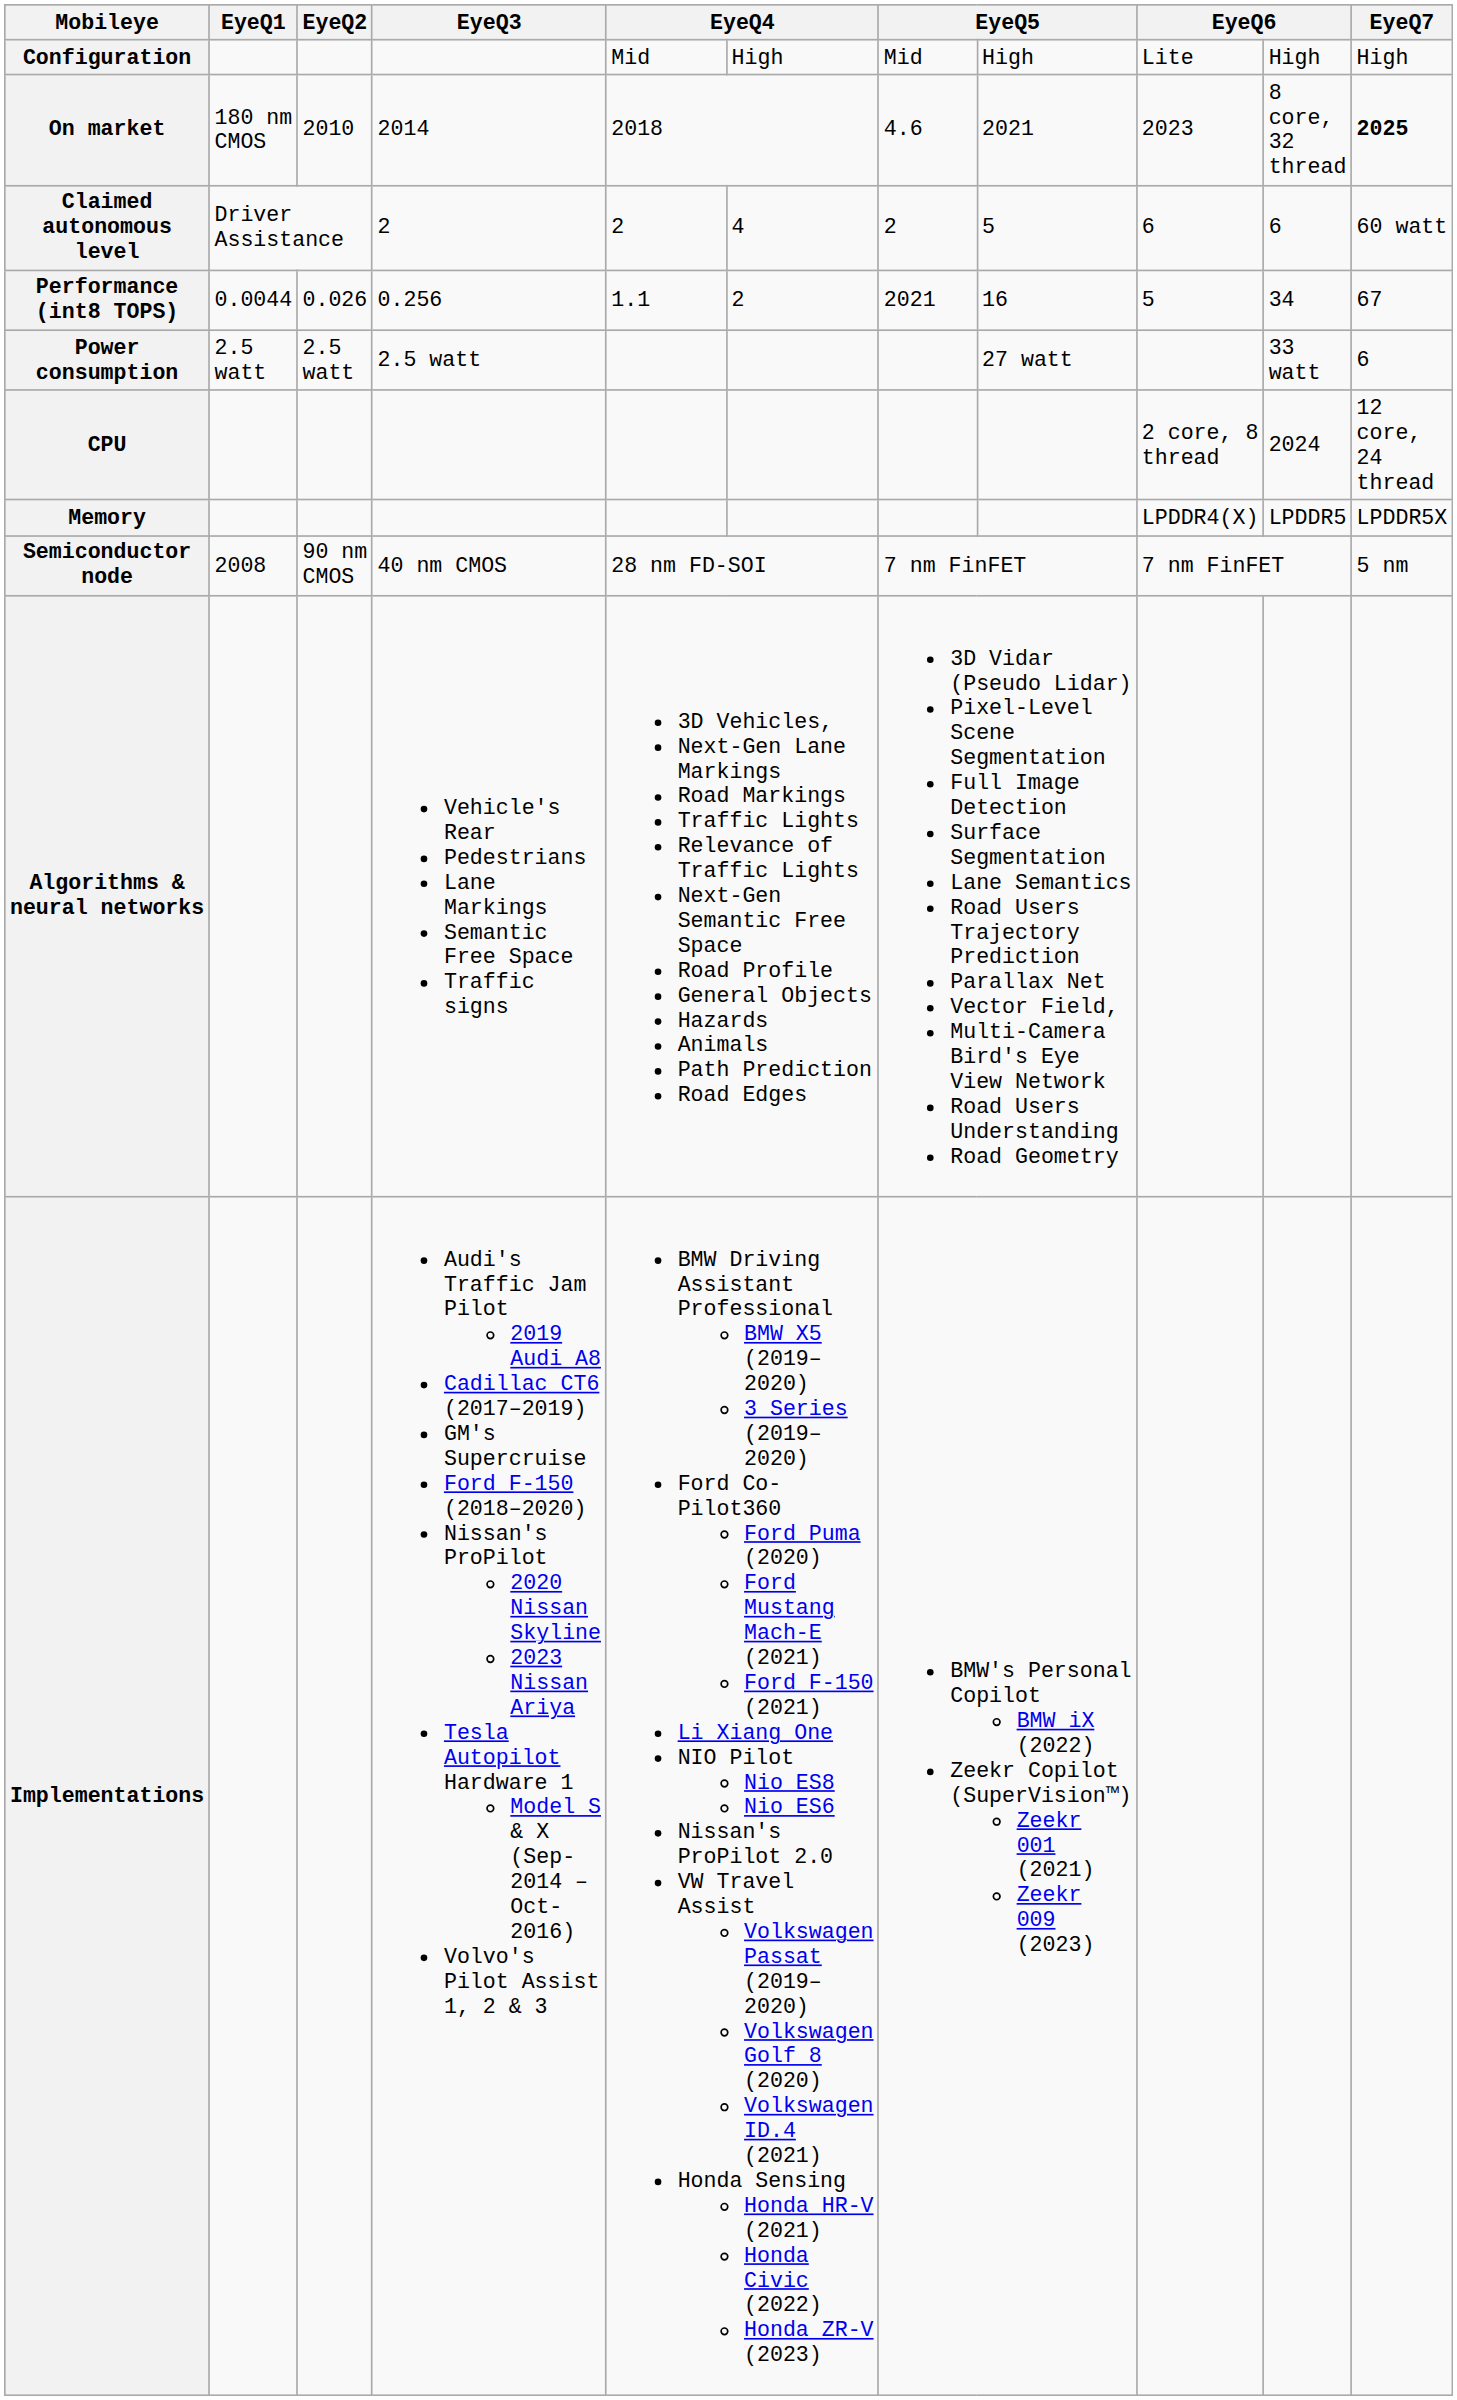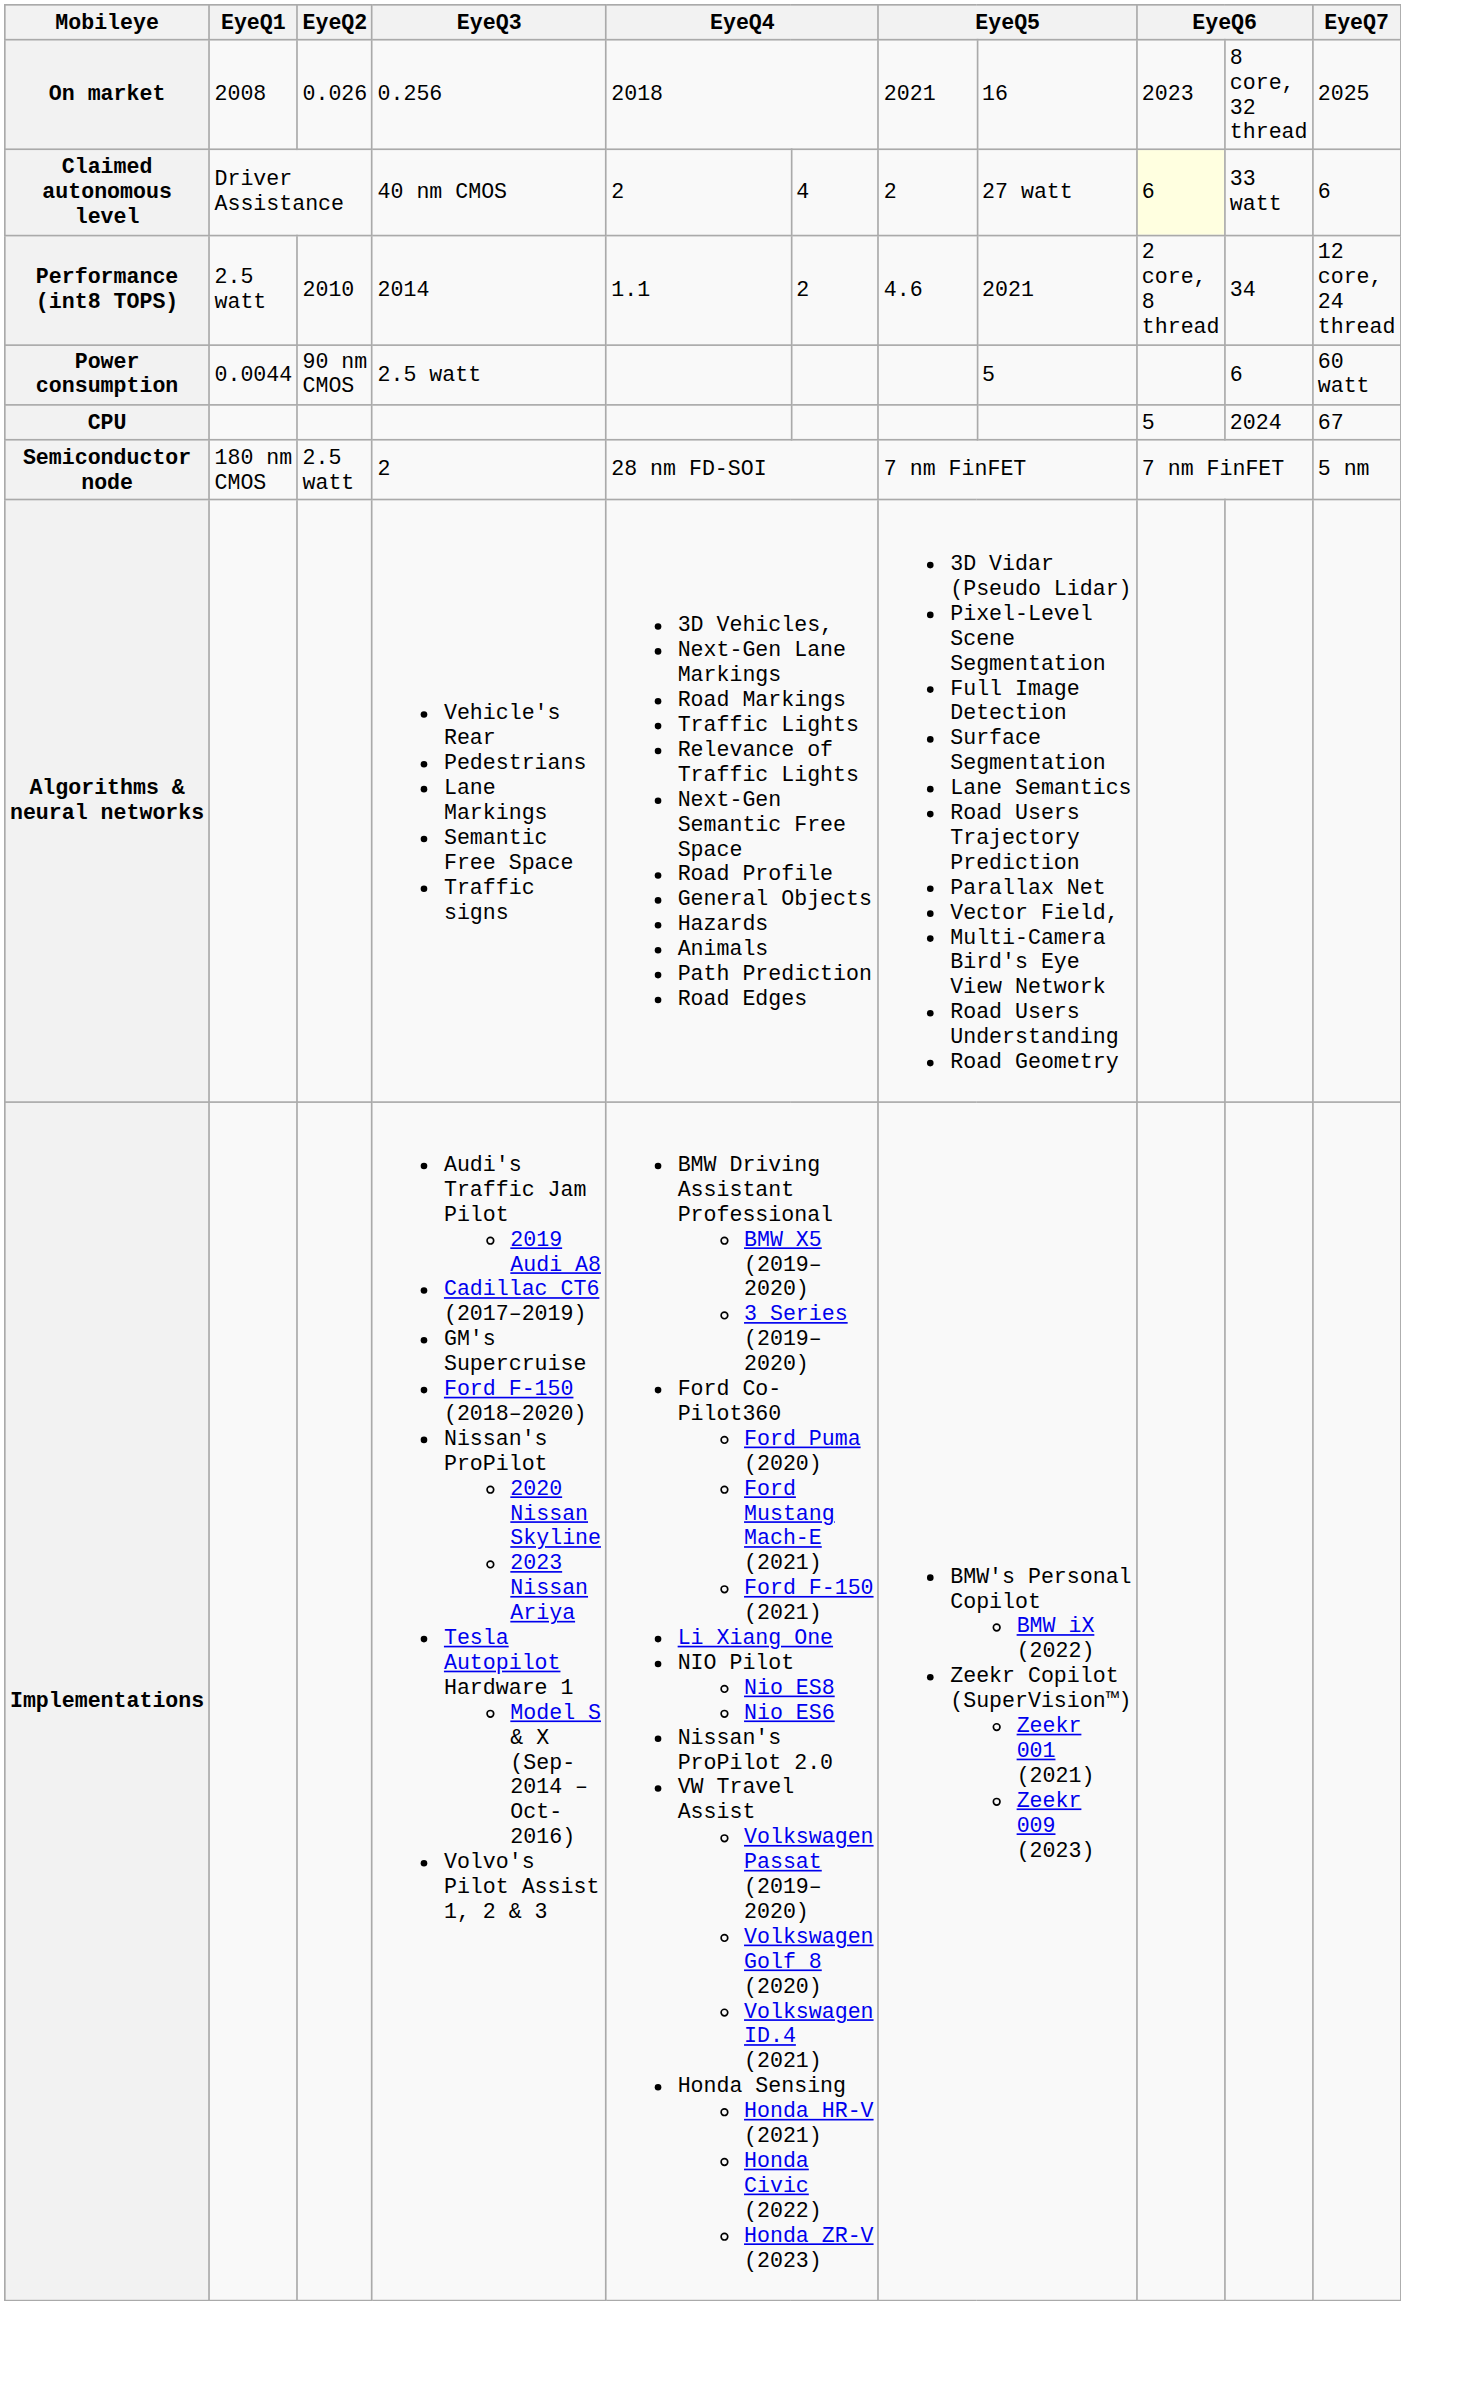 <table class="wikitable">
 <tr>
 <th>Mobileye</th>
 <th>EyeQ1</th>
 <th>EyeQ2</th>
 <th>EyeQ3</th>
 <th colspan="2">EyeQ4</th>
 <th colspan="2">EyeQ5</th>
 <th colspan="2">EyeQ6</th>
 <th>EyeQ7</th>
 </tr>
 <tr>
-<th>Configuration</th>
-<td></td>
-<td></td>
-<td></td>
-<td>Mid</td>
-<td>High</td>
-<td>Mid</td>
-<td>High</td>
-<td>Lite</td>
-<td>High</td>
-<td>High</td>
-</tr>
-<tr>
 <th>On market</th>
-<td>180 nm CMOS</td>
-<td>2010</td>
-<td>2014</td>
+<td>2008</td>
+<td>0.026</td>
+<td>0.256</td>
 <td colspan="2">2018</td>
-<td>4.6</td>
 <td>2021</td>
+<td>16</td>
 <td>2023</td>
 <td>8 core, 32 thread</td>
-<td><strong>2025</strong></td>
+<td>2025</td>
 </tr>
 <tr>
 <th>Claimed autonomous level</th>
 <td colspan="2">Driver Assistance</td>
-<td>2</td>
+<td>40 nm CMOS</td>
 <td>2</td>
 <td>4</td>
 <td>2</td>
-<td>5</td>
+<td>27 watt</td>
+<td style="background: lightyellow;">6</td>
+<td>33 watt</td>
 <td>6</td>
-<td>6</td>
-<td>60 watt</td>
 </tr>
 <tr>
 <th>Performance (int8 TOPS)</th>
-<td>0.0044</td>
-<td>0.026</td>
-<td>0.256</td>
+<td>2.5 watt</td>
+<td>2010</td>
+<td>2014</td>
 <td>1.1</td>
 <td>2</td>
+<td>4.6</td>
 <td>2021</td>
-<td>16</td>
-<td>5</td>
+<td>2 core, 8 thread</td>
 <td>34</td>
-<td>67</td>
+<td>12 core, 24 thread</td>
 </tr>
 <tr>
 <th>Power consumption</th>
-<td>2.5 watt</td>
-<td>2.5 watt</td>
+<td>0.0044</td>
+<td>90 nm CMOS</td>
 <td>2.5 watt</td>
 <td></td>
 <td></td>
 <td></td>
-<td>27 watt</td>
+<td>5</td>
 <td></td>
-<td>33 watt</td>
 <td>6</td>
+<td>60 watt</td>
 </tr>
 <tr>
 <th>CPU</th>
 <td></td>
 <td></td>
 <td></td>
 <td></td>
 <td></td>
 <td></td>
 <td></td>
-<td>2 core, 8 thread</td>
+<td>5</td>
 <td>2024</td>
-<td>12 core, 24 thread</td>
-</tr>
-<tr>
-<th>Memory</th>
-<td></td>
-<td></td>
-<td></td>
-<td></td>
-<td></td>
-<td></td>
-<td></td>
-<td>LPDDR4(X)</td>
-<td>LPDDR5</td>
-<td>LPDDR5X</td>
+<td>67</td>
 </tr>
 <tr>
 <th>Semiconductor node</th>
-<td>2008</td>
-<td>90 nm CMOS</td>
-<td>40 nm CMOS</td>
+<td>180 nm CMOS</td>
+<td>2.5 watt</td>
+<td>2</td>
 <td colspan="2">28 nm FD-SOI</td>
 <td colspan="2">7 nm FinFET</td>
 <td colspan="2">7 nm FinFET</td>
 <td>5 nm</td>
 </tr>
 <tr>
 <th>Algorithms & neural networks</th>
 <td></td>
 <td></td>
 <td><br><ul><li>Vehicle's Rear</li><li>Pedestrians</li><li>Lane Markings</li><li>Semantic Free Space</li><li>Traffic signs</li></ul></td>
 <td colspan="2"><br><ul><li>3D Vehicles,</li><li>Next-Gen Lane Markings</li><li>Road Markings</li><li>Traffic Lights</li><li>Relevance of Traffic Lights</li><li>Next-Gen Semantic Free Space</li><li>Road Profile</li><li>General Objects</li><li>Hazards</li><li>Animals</li><li>Path Prediction</li><li>Road Edges</li></ul></td>
 <td colspan="2"><br><ul><li>3D Vidar (Pseudo Lidar)</li><li>Pixel-Level Scene Segmentation</li><li>Full Image Detection</li><li>Surface Segmentation</li><li>Lane Semantics</li><li>Road Users Trajectory Prediction</li><li>Parallax Net</li><li>Vector Field,</li><li>Multi-Camera Bird's Eye View Network</li><li>Road Users Understanding</li><li>Road Geometry</li></ul></td>
 <td></td>
 <td></td>
 <td></td>
 </tr>
 <tr>
 <th>Implementations</th>
 <td></td>
 <td></td>
 <td style="vertical-align: top;"><br><ul><li>Audi's Traffic Jam Pilot<ul><li><a href='#'>2019 Audi A8</a></li></ul></li><li><a href='#'>Cadillac CT6</a> (2017–2019)</li><li>GM's Supercruise</li><li><a href='#'>Ford F-150</a> (2018–2020)</li><li>Nissan's ProPilot <ul><li><a href='#'>2020 Nissan Skyline</a></li><li><a href='#'>2023 Nissan Ariya</a></li></ul></li><li><a href='#'>Tesla Autopilot</a> Hardware 1<ul><li><a href='#'>Model S</a> & X (Sep-2014 – Oct-2016)</li></ul></li><li>Volvo's Pilot Assist 1, 2 & 3 </li></ul></td>
 <td colspan="2" style="vertical-align: top;"><br><ul><li>BMW Driving Assistant Professional<ul><li><a href='#'>BMW X5</a> (2019–2020)</li><li><a href='#'>3 Series</a> (2019–2020)</li></ul></li><li>Ford Co-Pilot360<ul><li><a href='#'>Ford Puma</a> (2020)</li><li><a href='#'>Ford Mustang Mach-E</a> (2021) </li><li><a href='#'>Ford F-150</a> (2021)</li></ul></li><li><a href='#'>Li Xiang One</a></li><li>NIO Pilot<ul><li><a href='#'>Nio ES8</a></li><li><a href='#'>Nio ES6</a></li></ul></li><li>Nissan's ProPilot 2.0 </li><li>VW Travel Assist<ul><li><a href='#'>Volkswagen Passat</a> (2019–2020)</li><li><a href='#'>Volkswagen Golf 8</a> (2020)</li><li><a href='#'>Volkswagen ID.4</a> (2021)</li></ul></li><li>Honda Sensing<ul><li><a href='#'>Honda HR-V</a> (2021)</li><li><a href='#'>Honda Civic</a> (2022)</li><li><a href='#'>Honda ZR-V</a> (2023)</li></ul></li></ul></td>
 <td colspan="2"><br><ul><li>BMW's Personal Copilot <ul><li><a href='#'>BMW iX</a> (2022)</li></ul></li><li>Zeekr Copilot (SuperVision™)<ul><li><a href='#'>Zeekr 001</a> (2021)</li><li><a href='#'>Zeekr 009</a> (2023)</li></ul></li></ul></td>
 <td></td>
 <td></td>
 <td></td>
 </tr>
 </table>
